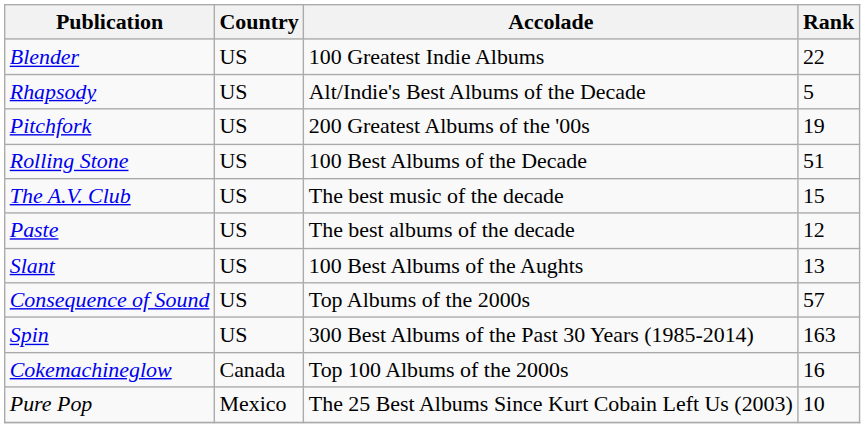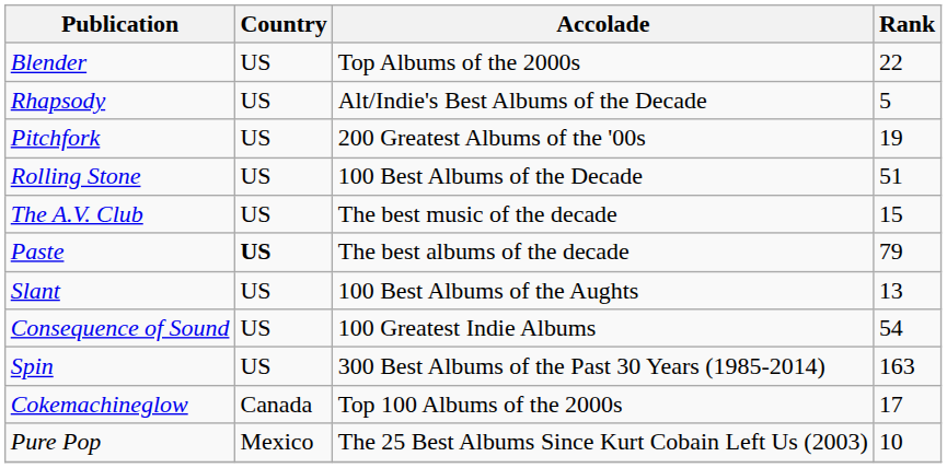 <table class="wikitable sortable">
 <tr>
 <th>Publication</th>
 <th>Country</th>
 <th>Accolade</th>
 <th>Rank</th>
 </tr>
 <tr>
 <td><em><a href='#'>Blender</a></em></td>
 <td>US</td>
-<td>100 Greatest Indie Albums</td>
+<td>Top Albums of the 2000s</td>
 <td>22</td>
 </tr>
 <tr>
 <td><em><a href='#'>Rhapsody</a></em></td>
 <td>US</td>
 <td>Alt/Indie's Best Albums of the Decade</td>
 <td>5</td>
 </tr>
 <tr>
 <td><em><a href='#'>Pitchfork</a></em></td>
 <td>US</td>
 <td>200 Greatest Albums of the '00s</td>
 <td>19</td>
 </tr>
 <tr>
 <td><em><a href='#'>Rolling Stone</a></em></td>
 <td>US</td>
 <td>100 Best Albums of the Decade</td>
 <td>51</td>
 </tr>
 <tr>
 <td><em><a href='#'>The A.V. Club</a></em></td>
 <td>US</td>
 <td>The best music of the decade</td>
 <td>15</td>
 </tr>
 <tr>
 <td><em><a href='#'>Paste</a></em></td>
-<td>US</td>
+<td><strong>US</strong></td>
 <td>The best albums of the decade</td>
-<td>12</td>
+<td>79</td>
 </tr>
 <tr>
 <td><em><a href='#'>Slant</a></em></td>
 <td>US</td>
 <td>100 Best Albums of the Aughts</td>
 <td>13</td>
 </tr>
 <tr>
 <td><em><a href='#'>Consequence of Sound</a></em></td>
 <td>US</td>
-<td>Top Albums of the 2000s</td>
-<td>57</td>
+<td>100 Greatest Indie Albums</td>
+<td>54</td>
 </tr>
 <tr>
 <td><em><a href='#'>Spin</a></em></td>
 <td>US</td>
 <td>300 Best Albums of the Past 30 Years (1985-2014)</td>
 <td>163</td>
 </tr>
 <tr>
 <td><em><a href='#'>Cokemachineglow</a></em></td>
 <td>Canada</td>
 <td>Top 100 Albums of the 2000s</td>
-<td>16</td>
+<td>17</td>
 </tr>
 <tr>
 <td><em>Pure Pop</em></td>
 <td>Mexico</td>
 <td>The 25 Best Albums Since Kurt Cobain Left Us (2003)</td>
 <td>10</td>
 </tr>
 <tr>
 </tr>
 </table>
